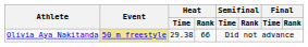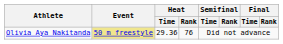 <table class=wikitable style="font-size:90%">
 <tr>
 <th rowspan="2">Athlete</th>
 <th rowspan="2">Event</th>
 <th colspan="2">Heat</th>
 <th colspan="2">Semifinal</th>
 <th colspan="2">Final</th>
 </tr>
 <tr style="font-size:95%">
 <th>Time</th>
 <th>Rank</th>
 <th>Time</th>
 <th>Rank</th>
 <th>Time</th>
 <th>Rank</th>
 </tr>
 <tr align=center>
 <td align=left><a href='#'>Olivia Aya Nakitanda</a></td>
 <td align=left style="background: khaki;"><a href='#'>50 m freestyle</a></td>
-<td>29.38</td>
-<td>66</td>
+<td>29.36</td>
+<td>76</td>
 <td colspan=4>Did not advance</td>
 </tr>
 </table>
